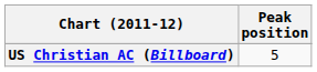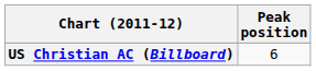 <table class="wikitable sortable plainrowheaders" style="text-align:center">
 <tr>
 <th scope="col">Chart (2011-12)</th>
 <th scope="col">Peak<br> position</th>
 </tr>
 <tr>
 </tr>
 <tr>
 </tr>
 <tr>
 <th scope="row">US <a href='#'>Christian AC</a> (<em><a href='#'>Billboard</a></em>)</th>
-<td>5</td>
+<td>6</td>
 </tr>
 </table>
